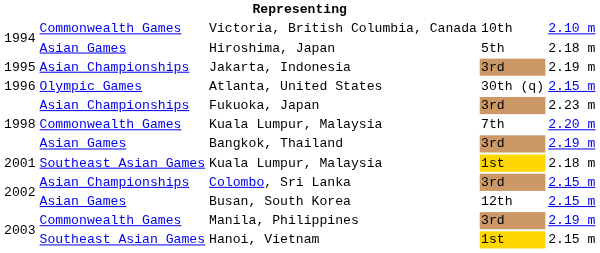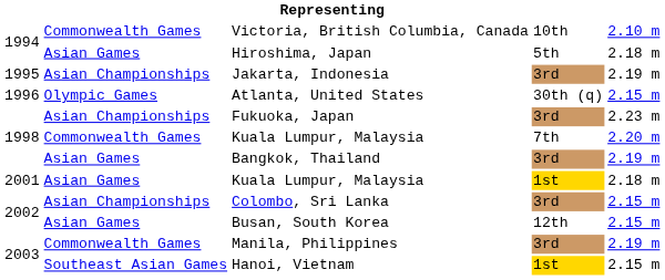 <table>
 <tr>
 <th colspan="5">Representing </th>
 </tr>
 <tr>
 <td rowspan=2>1994</td>
 <td><a href='#'>Commonwealth Games</a></td>
 <td>Victoria, British Columbia, Canada</td>
 <td>10th</td>
 <td><a href='#'>2.10 m</a></td>
 </tr>
 <tr>
 <td><a href='#'>Asian Games</a></td>
 <td>Hiroshima, Japan</td>
 <td>5th</td>
 <td>2.18 m</td>
 </tr>
 <tr>
 <td>1995</td>
 <td><a href='#'>Asian Championships</a></td>
 <td>Jakarta, Indonesia</td>
 <td bgcolor=cc9966>3rd</td>
 <td>2.19 m</td>
 </tr>
 <tr>
 <td>1996</td>
 <td><a href='#'>Olympic Games</a></td>
 <td>Atlanta, United States</td>
 <td>30th (q)</td>
 <td><a href='#'>2.15 m</a></td>
 </tr>
 <tr>
 <td rowspan=3>1998</td>
 <td><a href='#'>Asian Championships</a></td>
 <td>Fukuoka, Japan</td>
 <td bgcolor=cc9966>3rd</td>
 <td>2.23 m</td>
 </tr>
 <tr>
 <td><a href='#'>Commonwealth Games</a></td>
 <td>Kuala Lumpur, Malaysia</td>
 <td>7th</td>
 <td><a href='#'>2.20 m</a></td>
 </tr>
 <tr>
 <td><a href='#'>Asian Games</a></td>
 <td>Bangkok, Thailand</td>
 <td bgcolor=cc9966>3rd</td>
 <td><a href='#'>2.19 m</a></td>
 </tr>
 <tr>
 <td>2001</td>
-<td><a href='#'>Southeast Asian Games</a></td>
+<td><a href='#'>Asian Games</a></td>
 <td>Kuala Lumpur, Malaysia</td>
 <td bgcolor=gold>1st</td>
 <td>2.18 m</td>
 </tr>
 <tr>
 <td rowspan=2>2002</td>
 <td><a href='#'>Asian Championships</a></td>
 <td><a href='#'>Colombo</a>, Sri Lanka</td>
 <td bgcolor=cc9966>3rd</td>
 <td><a href='#'>2.15 m</a></td>
 </tr>
 <tr>
 <td><a href='#'>Asian Games</a></td>
 <td>Busan, South Korea</td>
 <td>12th</td>
 <td><a href='#'>2.15 m</a></td>
 </tr>
 <tr>
 <td rowspan=2>2003</td>
 <td><a href='#'>Commonwealth Games</a></td>
 <td>Manila, Philippines</td>
 <td bgcolor=cc9966>3rd</td>
 <td><a href='#'>2.19 m</a></td>
 </tr>
 <tr>
 <td><a href='#'>Southeast Asian Games</a></td>
 <td>Hanoi, Vietnam</td>
 <td bgcolor=gold>1st</td>
 <td>2.15 m</td>
 </tr>
 </table>
